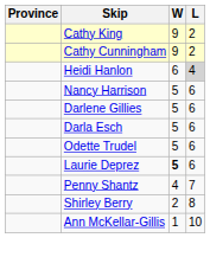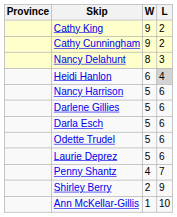 <table class="wikitable">
 <tr>
 <th>Province</th>
 <th>Skip</th>
 <th>W</th>
 <th>L</th>
 </tr>
 <tr bgcolor=#ffffcc>
 <td></td>
 <td><a href='#'>Cathy King</a></td>
 <td>9</td>
 <td>2</td>
 </tr>
 <tr bgcolor=#ffffcc>
 <td></td>
 <td><a href='#'>Cathy Cunningham</a></td>
 <td>9</td>
 <td>2</td>
+</tr>
+<tr bgcolor=#ffffcc>
+<td></td>
+<td><a href='#'>Nancy Delahunt</a></td>
+<td>8</td>
+<td>3</td>
 </tr>
 <tr>
 <td></td>
 <td><a href='#'>Heidi Hanlon</a></td>
 <td>6</td>
 <td style="background: lightgrey;">4</td>
 </tr>
 <tr>
 <td></td>
 <td><a href='#'>Nancy Harrison</a></td>
 <td>5</td>
 <td>6</td>
 </tr>
 <tr>
 <td></td>
 <td><a href='#'>Darlene Gillies</a></td>
 <td>5</td>
 <td>6</td>
 </tr>
 <tr>
 <td></td>
 <td><a href='#'>Darla Esch</a></td>
 <td>5</td>
 <td>6</td>
 </tr>
 <tr>
 <td></td>
 <td><a href='#'>Odette Trudel</a></td>
 <td>5</td>
 <td>6</td>
 </tr>
 <tr>
 <td></td>
 <td><a href='#'>Laurie Deprez</a></td>
-<td><strong>5</strong></td>
+<td>5</td>
 <td>6</td>
 </tr>
 <tr>
 <td></td>
 <td><a href='#'>Penny Shantz</a></td>
 <td>4</td>
 <td>7</td>
 </tr>
 <tr>
 <td></td>
 <td><a href='#'>Shirley Berry</a></td>
 <td>2</td>
-<td>8</td>
+<td>9</td>
 </tr>
 <tr>
 <td></td>
 <td><a href='#'>Ann McKellar-Gillis</a></td>
 <td>1</td>
 <td>10</td>
 </tr>
 </table>
